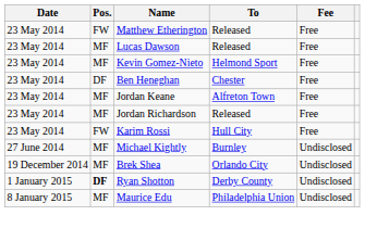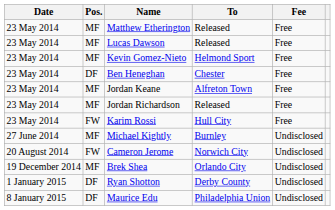 <table class="wikitable">
 <tr>
 <th>Date</th>
 <th>Pos.</th>
 <th>Name</th>
 <th>To</th>
 <th>Fee</th>
 <th></th>
 </tr>
 <tr>
 <td>23 May 2014</td>
-<td>FW</td>
+<td>MF</td>
 <td> <a href='#'>Matthew Etherington</a></td>
 <td>Released</td>
 <td>Free</td>
 <td></td>
 </tr>
 <tr>
 <td>23 May 2014</td>
 <td>MF</td>
 <td> <a href='#'>Lucas Dawson</a></td>
 <td>Released</td>
 <td>Free</td>
 <td></td>
 </tr>
 <tr>
 <td>23 May 2014</td>
 <td>MF</td>
 <td> <a href='#'>Kevin Gomez-Nieto</a></td>
 <td> <a href='#'>Helmond Sport</a></td>
 <td>Free</td>
 <td></td>
 </tr>
 <tr>
 <td>23 May 2014</td>
 <td>DF</td>
 <td> <a href='#'>Ben Heneghan</a></td>
 <td> <a href='#'>Chester</a></td>
 <td>Free</td>
 <td></td>
 </tr>
 <tr>
 <td>23 May 2014</td>
 <td>MF</td>
 <td> Jordan Keane</td>
 <td> <a href='#'>Alfreton Town</a></td>
 <td>Free</td>
 <td></td>
 </tr>
 <tr>
 <td>23 May 2014</td>
 <td>MF</td>
 <td> Jordan Richardson</td>
 <td>Released</td>
 <td>Free</td>
 <td></td>
 </tr>
 <tr>
 <td>23 May 2014</td>
 <td>FW</td>
 <td> <a href='#'>Karim Rossi</a></td>
 <td> <a href='#'>Hull City</a></td>
 <td>Free</td>
 <td></td>
 </tr>
 <tr>
 <td>27 June 2014</td>
 <td>MF</td>
 <td> <a href='#'>Michael Kightly</a></td>
 <td> <a href='#'>Burnley</a></td>
 <td>Undisclosed</td>
 <td></td>
 </tr>
 <tr>
+<td>20 August 2014</td>
+<td>FW</td>
+<td> <a href='#'>Cameron Jerome</a></td>
+<td> <a href='#'>Norwich City</a></td>
+<td>Undisclosed</td>
+<td></td>
+</tr>
+<tr>
 <td>19 December 2014</td>
 <td>MF</td>
 <td> <a href='#'>Brek Shea</a></td>
 <td> <a href='#'>Orlando City</a></td>
 <td>Undisclosed</td>
 <td></td>
 </tr>
 <tr>
 <td>1 January 2015</td>
-<td><strong>DF</strong></td>
+<td>DF</td>
 <td> <a href='#'>Ryan Shotton</a></td>
 <td> <a href='#'>Derby County</a></td>
 <td>Undisclosed</td>
 <td></td>
 </tr>
 <tr>
 <td>8 January 2015</td>
-<td>MF</td>
+<td>DF</td>
 <td> <a href='#'>Maurice Edu</a></td>
 <td> <a href='#'>Philadelphia Union</a></td>
 <td>Undisclosed</td>
 <td></td>
 </tr>
 </table>
